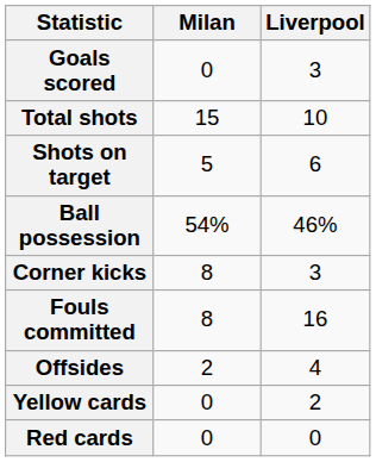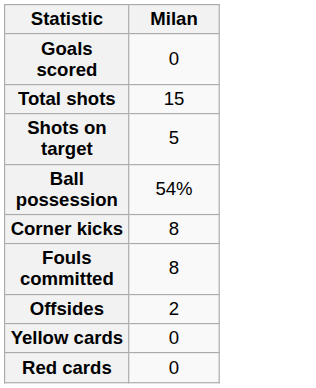 <table class="wikitable plainrowheaders" style="text-align:center">
 <tr>
 <th scope="col" style="width:100px">Statistic</th>
 <th scope="col" style="width:70px">Milan</th>
-<th scope="col" style="width:70px">Liverpool</th>
 </tr>
 <tr>
 <th scope=row>Goals scored</th>
 <td>0</td>
-<td>3</td>
 </tr>
 <tr>
 <th scope=row>Total shots</th>
 <td>15</td>
-<td>10</td>
 </tr>
 <tr>
 <th scope=row>Shots on target</th>
 <td>5</td>
-<td>6</td>
 </tr>
 <tr>
 <th scope=row>Ball possession</th>
 <td>54%</td>
-<td>46%</td>
 </tr>
 <tr>
 <th scope=row>Corner kicks</th>
 <td>8</td>
-<td>3</td>
 </tr>
 <tr>
 <th scope=row>Fouls committed</th>
 <td>8</td>
-<td>16</td>
 </tr>
 <tr>
 <th scope=row>Offsides</th>
 <td>2</td>
-<td>4</td>
 </tr>
 <tr>
 <th scope=row>Yellow cards</th>
 <td>0</td>
-<td>2</td>
 </tr>
 <tr>
 <th scope=row>Red cards</th>
 <td>0</td>
-<td>0</td>
 </tr>
 </table>
